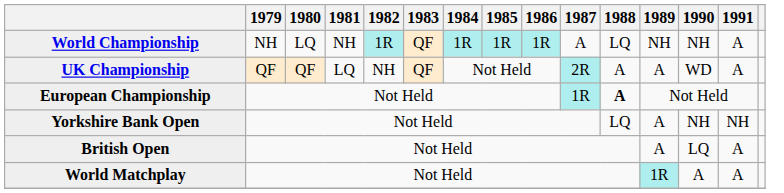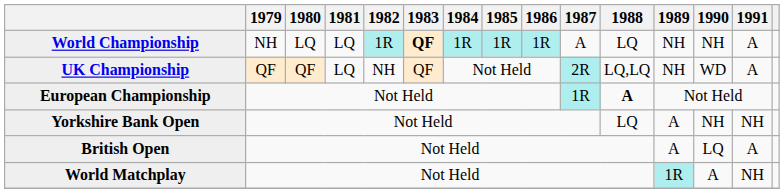 <table class="wikitable" style="font-size:85%">
 <tr style="background:#efefef;">
 <th scope="col" width=200></th>
 <th scope="col">1979</th>
 <th scope="col">1980</th>
 <th scope="col">1981</th>
 <th scope="col">1982</th>
 <th scope="col">1983</th>
 <th scope="col">1984</th>
 <th scope="col">1985</th>
 <th scope="col">1986</th>
 <th scope="col">1987</th>
 <th scope="col">1988</th>
 <th scope="col">1989</th>
 <th scope="col">1990</th>
 <th scope="col">1991</th>
 <th scope="col" align="center"></th>
 </tr>
 <tr>
 <th scope="row" style="background:#EFEFEF;"><a href='#'>World Championship</a></th>
 <td align="center">NH</td>
 <td align="center">LQ</td>
-<td align="center">NH</td>
+<td align="center">LQ</td>
 <td style="text-align:center; background:#afeeee;">1R</td>
-<td style="text-align:center; background:#ffebcd;">QF</td>
+<td style="text-align:center; background:#ffebcd;"><strong>QF</strong></td>
 <td style="text-align:center; background:#afeeee;">1R</td>
 <td style="text-align:center; background:#afeeee;">1R</td>
 <td style="text-align:center; background:#afeeee;">1R</td>
 <td align="center">A</td>
 <td align="center">LQ</td>
 <td align="center">NH</td>
 <td align="center">NH</td>
 <td align="center">A</td>
 <td align="center"></td>
 </tr>
 <tr>
 <th scope="row" style="background:#EFEFEF;"><a href='#'>UK Championship</a></th>
 <td style="text-align:center; background:#ffebcd;">QF</td>
 <td style="text-align:center; background:#ffebcd;">QF</td>
 <td align="center">LQ</td>
 <td align="center">NH</td>
 <td style="text-align:center; background:#ffebcd;">QF</td>
 <td style=text-align:center; colspan="3">Not Held</td>
 <td style="text-align:center; background:#afeeee;">2R</td>
-<td align="center">A</td>
-<td align="center">A</td>
+<td align="center">LQ,LQ</td>
+<td align="center">NH</td>
 <td align="center">WD</td>
 <td align="center">A</td>
 <td align="center"></td>
 </tr>
 <tr>
 <th scope="row" style="background:#EFEFEF;">European Championship</th>
 <td style=text-align:center; colspan="8">Not Held</td>
 <td style="text-align:center; background:#afeeee;">1R</td>
 <td align="center"><strong>A</strong></td>
 <td style=text-align:center; colspan="3">Not Held</td>
 <td align="center"></td>
 </tr>
 <tr>
 <th scope="row" style="background:#EFEFEF;">Yorkshire Bank Open</th>
 <td style=text-align:center; colspan="9">Not Held</td>
 <td align="center">LQ</td>
 <td align="center">A</td>
 <td align="center">NH</td>
 <td align="center">NH</td>
 <td align="center"></td>
 </tr>
 <tr>
 <th scope="row" style="background:#EFEFEF;">British Open</th>
 <td style=text-align:center; colspan="10">Not Held</td>
 <td align="center">A</td>
 <td align="center">LQ</td>
 <td align="center">A</td>
 <td align="center"></td>
 </tr>
 <tr>
 <th scope="row" style="background:#EFEFEF;">World Matchplay</th>
 <td style=text-align:center; colspan="10">Not Held</td>
 <td style="text-align:center; background:#afeeee;">1R</td>
 <td align="center">A</td>
-<td align="center">A</td>
+<td align="center">NH</td>
 <td align="center"></td>
 </tr>
 <tr>
 </tr>
 </table>
